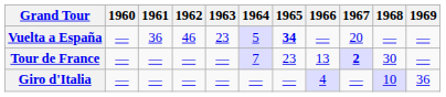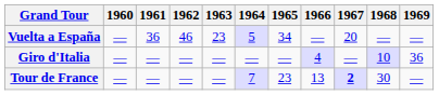 <table class="wikitable plainrowheaders">
 <tr>
 <th scope="col"><a href='#'>Grand Tour</a></th>
 <th scope="col">1960</th>
 <th scope="col">1961</th>
 <th scope="col">1962</th>
 <th scope="col">1963</th>
 <th scope="col">1964</th>
 <th scope="col">1965</th>
 <th scope="col">1966</th>
 <th scope="col">1967</th>
 <th scope="col">1968</th>
 <th scope="col">1969</th>
 </tr>
 <tr style="text-align:center;">
 <th scope="row"> <a href='#'>Vuelta a España</a></th>
 <td><a href='#'>—</a></td>
 <td><a href='#'>36</a></td>
 <td><a href='#'>46</a></td>
 <td><a href='#'>23</a></td>
 <td style="background:#ddddff;"><a href='#'>5</a></td>
-<td><strong><a href='#'>34</a></strong></td>
+<td><a href='#'>34</a></td>
 <td><a href='#'>—</a></td>
 <td><a href='#'>20</a></td>
 <td><a href='#'>—</a></td>
-<td><a href='#'>—</a></td>
-</tr>
-<tr style="text-align:center;">
-<th scope="row"> <a href='#'>Tour de France</a></th>
-<td><a href='#'>—</a></td>
-<td><a href='#'>—</a></td>
-<td><a href='#'>—</a></td>
-<td><a href='#'>—</a></td>
-<td style="background:#ddddff;"><a href='#'>7</a></td>
-<td><a href='#'>23</a></td>
-<td><a href='#'>13</a></td>
-<td style="background:#ddddff;"><a href='#'><strong>2</strong></a></td>
-<td><a href='#'>30</a></td>
 <td><a href='#'>—</a></td>
 </tr>
 <tr style="text-align:center;">
 <th scope="row"> <a href='#'>Giro d'Italia</a></th>
 <td><a href='#'>—</a></td>
 <td><a href='#'>—</a></td>
 <td><a href='#'>—</a></td>
 <td><a href='#'>—</a></td>
 <td><a href='#'>—</a></td>
 <td><a href='#'>—</a></td>
 <td style="background:#ddddff;"><a href='#'>4</a></td>
 <td><a href='#'>—</a></td>
 <td style="background:#ddddff;"><a href='#'>10</a></td>
 <td><a href='#'>36</a></td>
 </tr>
+<tr style="text-align:center;">
+<th scope="row"> <a href='#'>Tour de France</a></th>
+<td><a href='#'>—</a></td>
+<td><a href='#'>—</a></td>
+<td><a href='#'>—</a></td>
+<td><a href='#'>—</a></td>
+<td style="background:#ddddff;"><a href='#'>7</a></td>
+<td><a href='#'>23</a></td>
+<td><a href='#'>13</a></td>
+<td style="background:#ddddff;"><a href='#'><strong>2</strong></a></td>
+<td><a href='#'>30</a></td>
+<td><a href='#'>—</a></td>
+</tr>
 </table>
